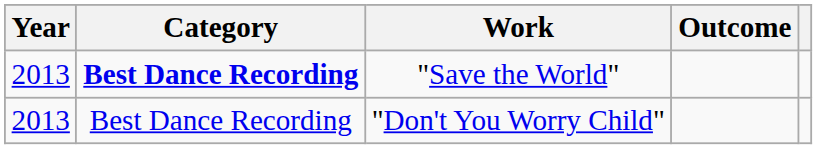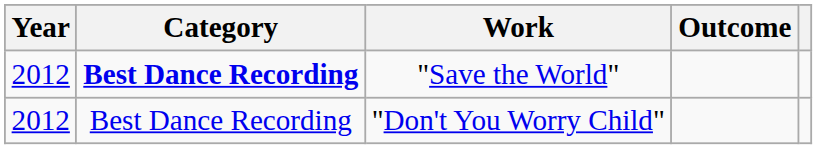 <table class="wikitable plainrowheaders" style="text-align:center;">
 <tr>
 <th>Year</th>
 <th>Category</th>
 <th>Work</th>
 <th>Outcome</th>
 <th></th>
 </tr>
 <tr>
-<td><a href='#'>2013</a></td>
+<td><a href='#'>2012</a></td>
 <td><strong><a href='#'>Best Dance Recording</a></strong></td>
 <td>"<a href='#'>Save the World</a>"</td>
 <td></td>
 <td></td>
 </tr>
 <tr>
-<td><a href='#'>2013</a></td>
+<td><a href='#'>2012</a></td>
 <td><a href='#'>Best Dance Recording</a></td>
 <td>"<a href='#'>Don't You Worry Child</a>"</td>
 <td></td>
 <td></td>
 </tr>
 </table>
